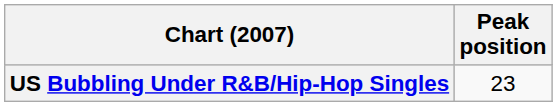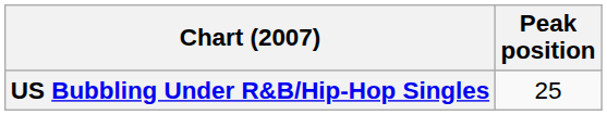 <table class="wikitable plainrowheaders" style="text-align:center">
 <tr>
 <th>Chart (2007)</th>
 <th>Peak<br>position</th>
 </tr>
 <tr>
 <th scope="row">US <a href='#'>Bubbling Under R&B/Hip-Hop Singles</a></th>
-<td>23</td>
+<td>25</td>
 </tr>
 </table>
